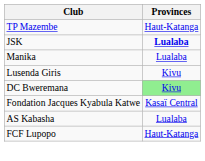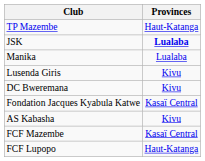 <table class="wikitable sortable" style="text-align:center">
 <tr>
 <th>Club</th>
 <th>Provinces</th>
 </tr>
 <tr>
 <td style="text-align:left"><a href='#'>TP Mazembe</a></td>
 <td><a href='#'>Haut-Katanga</a></td>
 </tr>
 <tr>
 <td style="text-align:left">JSK</td>
 <td><strong><a href='#'>Lualaba</a></strong></td>
 </tr>
 <tr>
 <td style="text-align:left">Manika</td>
 <td><a href='#'>Lualaba</a></td>
 </tr>
 <tr>
 <td style="text-align:left">Lusenda Giris</td>
 <td><a href='#'>Kivu</a></td>
 </tr>
 <tr>
 <td style="text-align:left">DC Bweremana</td>
-<td style="background: lightgreen;"><a href='#'>Kivu</a></td>
+<td><a href='#'>Kivu</a></td>
 </tr>
 <tr>
 <td style="text-align:left">Fondation Jacques Kyabula Katwe</td>
 <td><a href='#'>Kasaï Central</a></td>
 </tr>
 <tr>
 <td style="text-align:left">AS Kabasha</td>
-<td><a href='#'>Lualaba</a></td>
+<td><a href='#'>Kivu</a></td>
+</tr>
+<tr>
+<td style="text-align:left">FCF Mazembe</td>
+<td><a href='#'>Kasaï Central</a></td>
 </tr>
 <tr>
 <td style="text-align:left">FCF Lupopo</td>
 <td><a href='#'>Haut-Katanga</a></td>
 </tr>
 </table>
